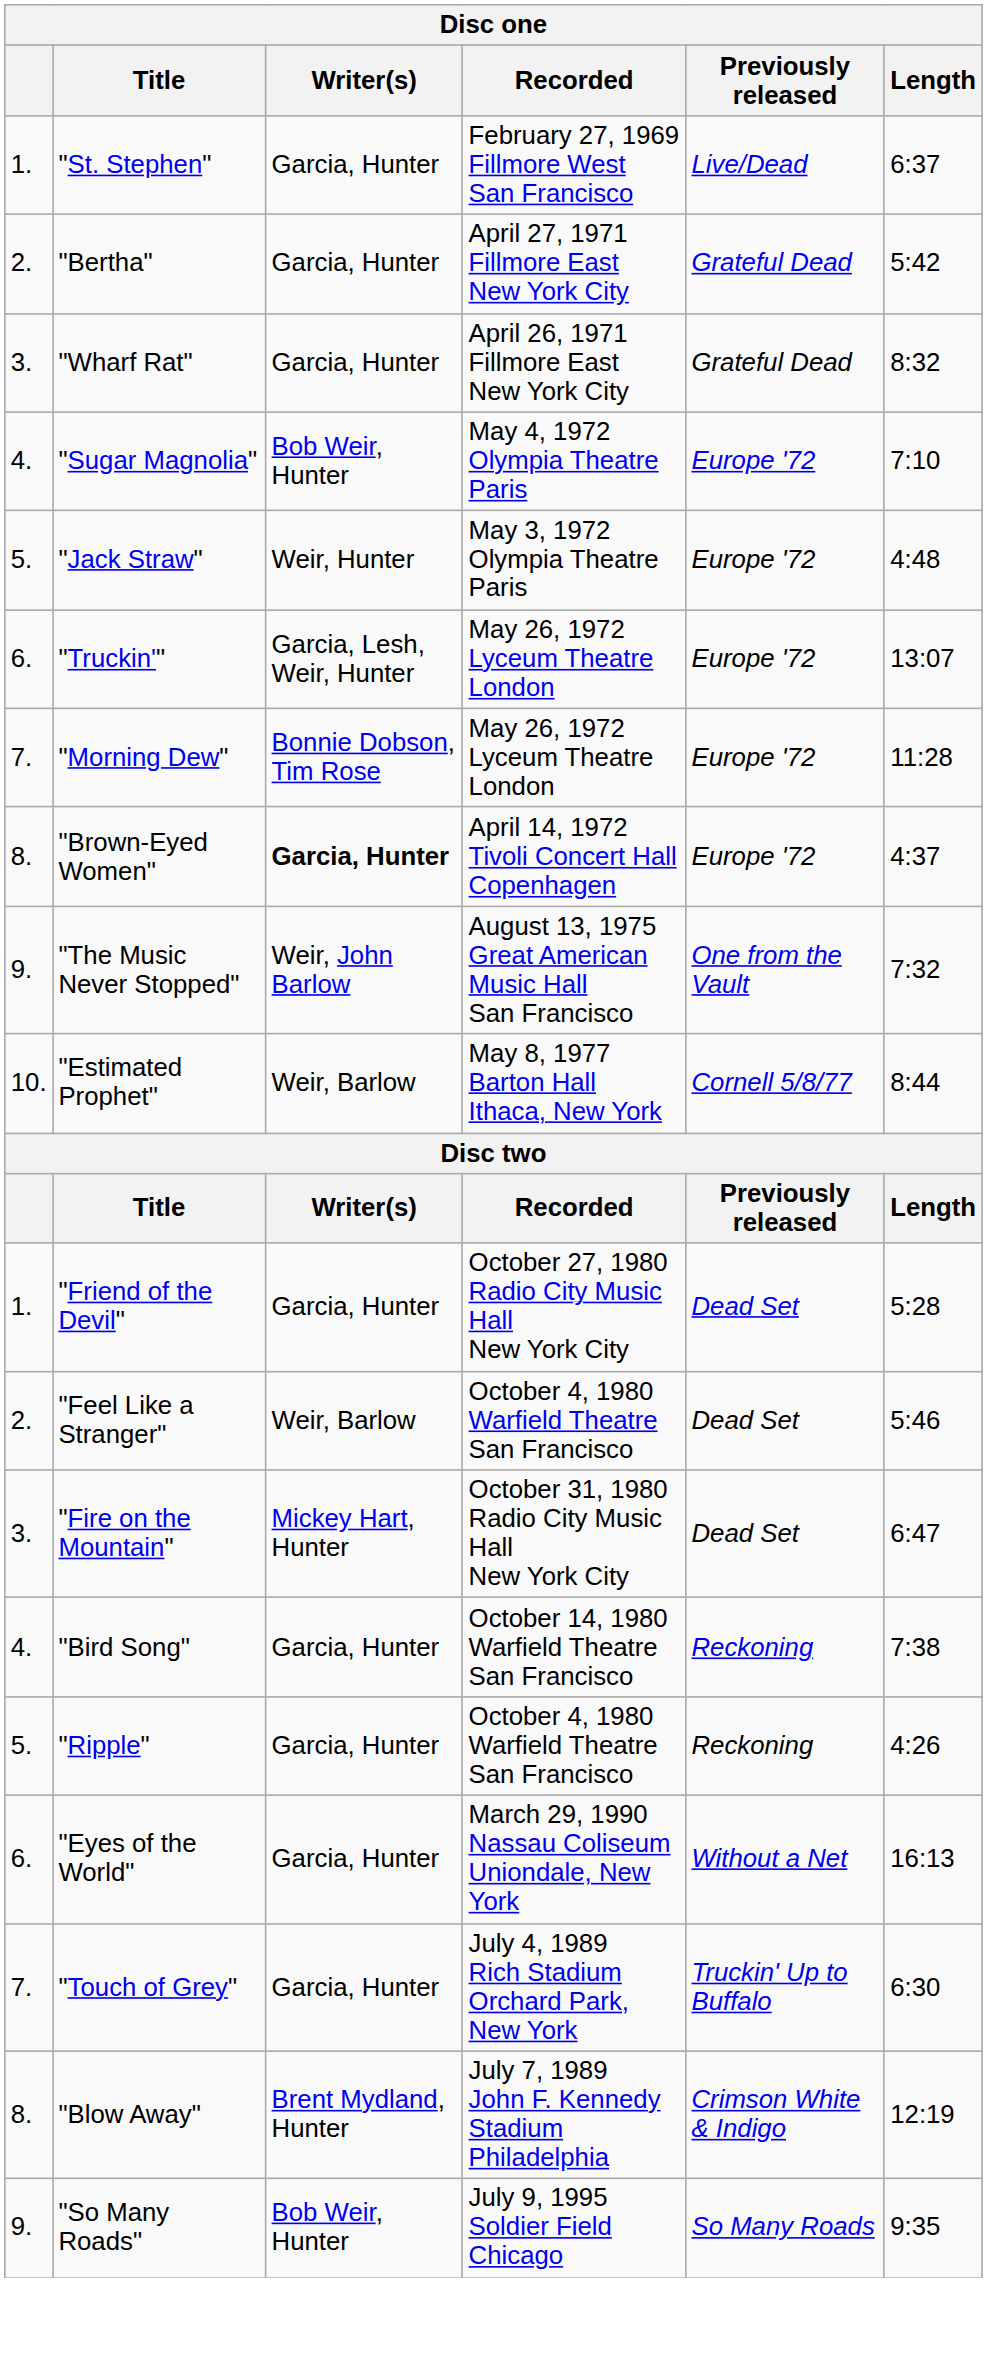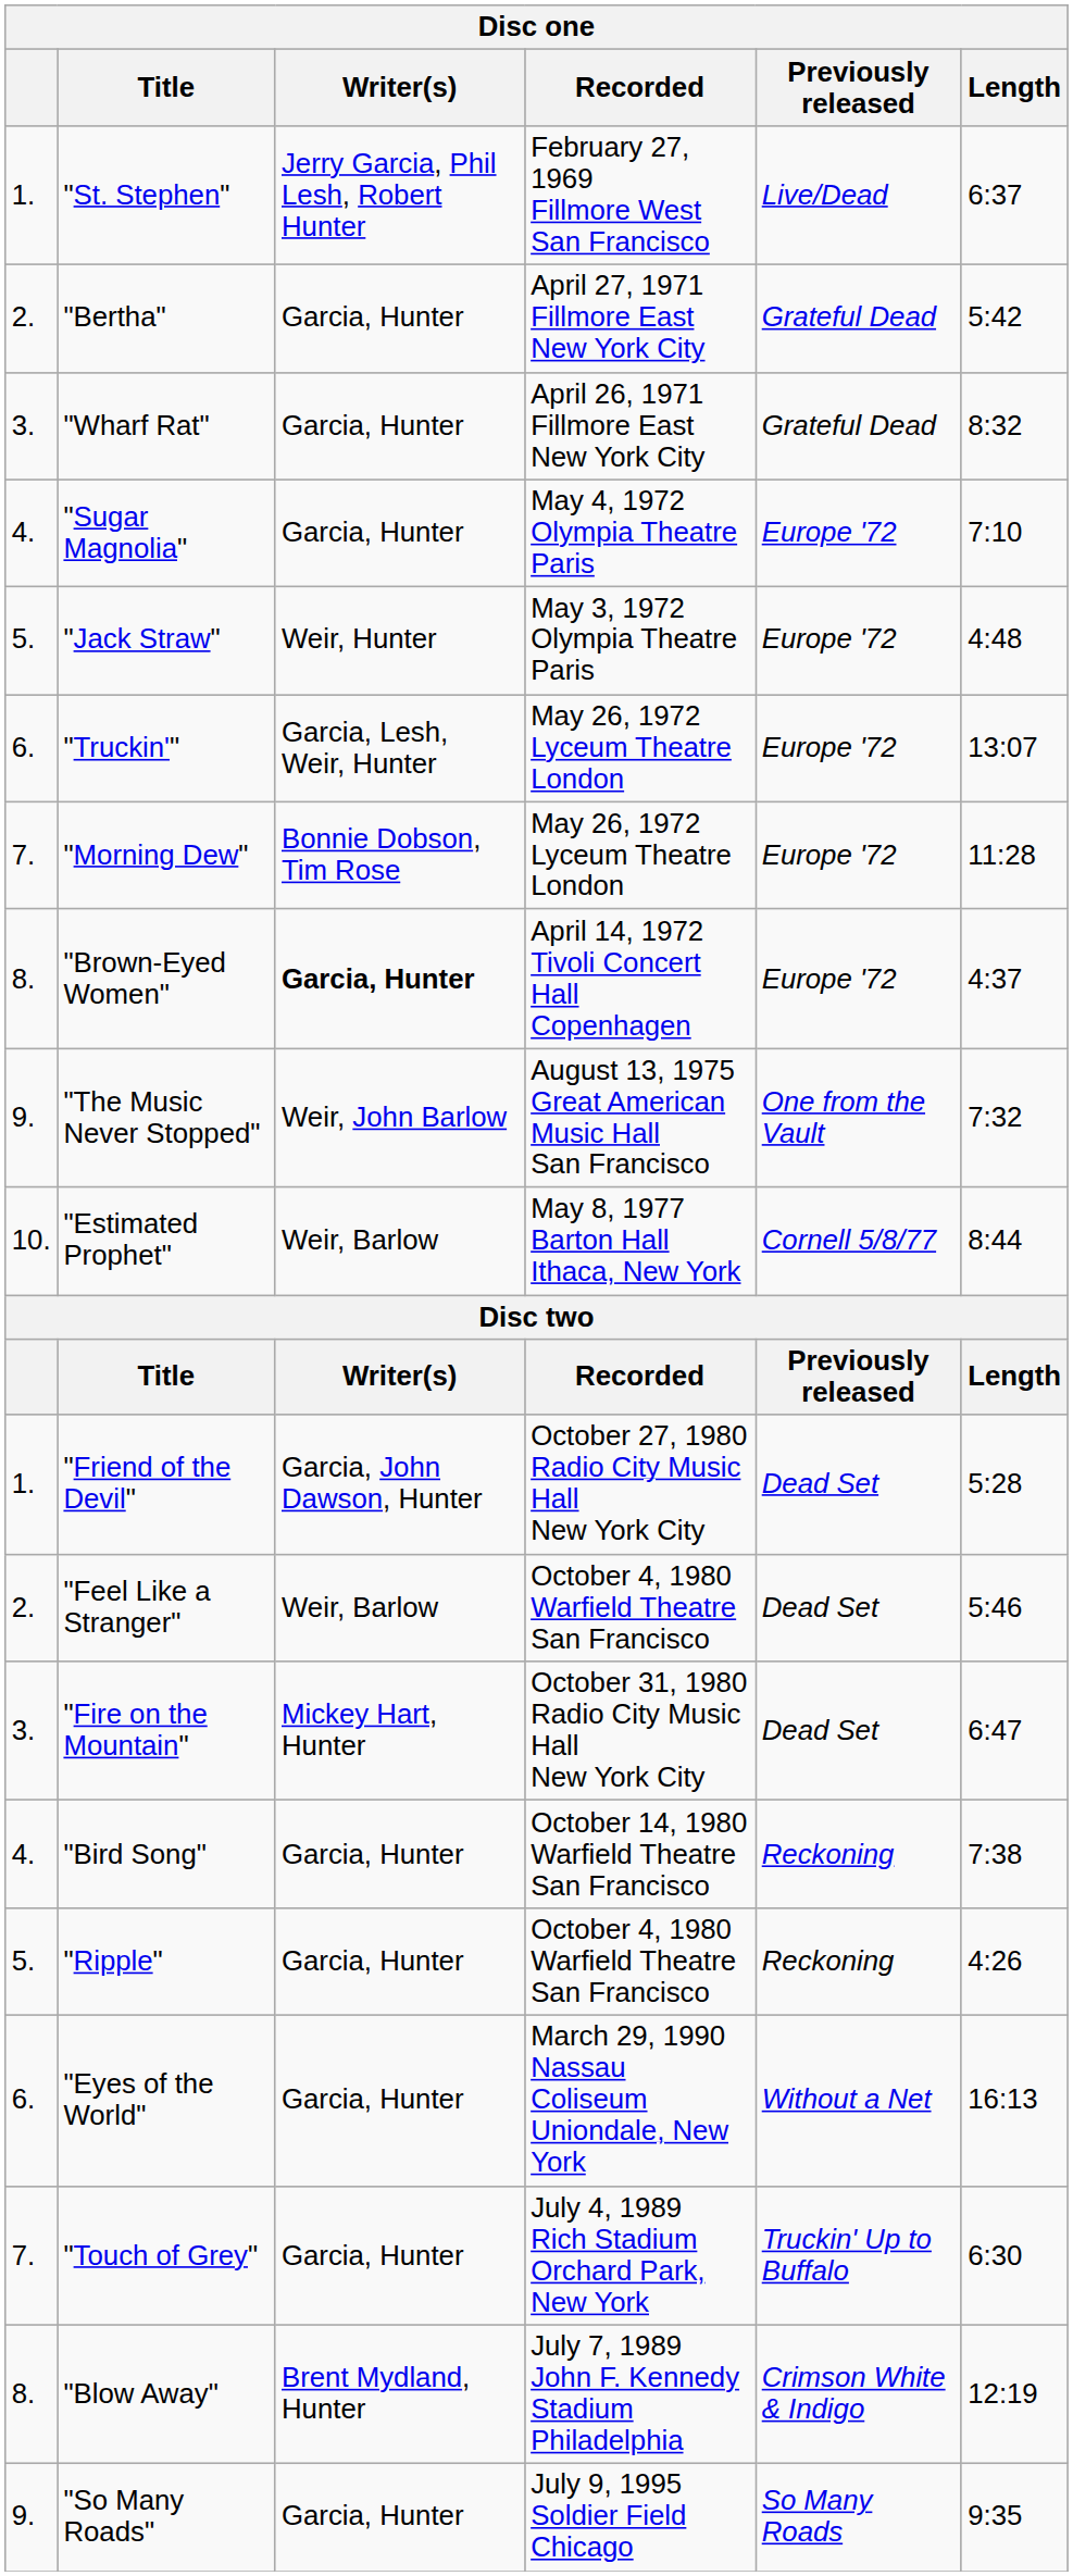 <table class="wikitable">
 <tr>
 <th colspan=6>Disc one</th>
 </tr>
 <tr>
 <th></th>
 <th>Title</th>
 <th>Writer(s)</th>
 <th>Recorded</th>
 <th>Previously released</th>
 <th>Length</th>
 </tr>
 <tr>
 <td>1.</td>
 <td>"<a href='#'>St. Stephen</a>"</td>
-<td>Garcia, Hunter</td>
+<td><a href='#'>Jerry Garcia</a>, <a href='#'>Phil Lesh</a>, <a href='#'>Robert Hunter</a></td>
 <td>February 27, 1969<br><a href='#'>Fillmore West</a><br><a href='#'>San Francisco</a></td>
 <td><em><a href='#'>Live/Dead</a></em></td>
 <td>6:37</td>
 </tr>
 <tr>
 <td>2.</td>
 <td>"Bertha"</td>
 <td>Garcia, Hunter</td>
 <td>April 27, 1971<br><a href='#'>Fillmore East</a><br><a href='#'>New York City</a></td>
 <td><em><a href='#'>Grateful Dead</a></em></td>
 <td>5:42</td>
 </tr>
 <tr>
 <td>3.</td>
 <td>"Wharf Rat"</td>
 <td>Garcia, Hunter</td>
 <td>April 26, 1971<br>Fillmore East<br>New York City</td>
 <td><em>Grateful Dead</em></td>
 <td>8:32</td>
 </tr>
 <tr>
 <td>4.</td>
 <td>"<a href='#'>Sugar Magnolia</a>"</td>
-<td><a href='#'>Bob Weir</a>, Hunter</td>
+<td>Garcia, Hunter</td>
 <td>May 4, 1972<br><a href='#'>Olympia Theatre</a><br><a href='#'>Paris</a></td>
 <td><em><a href='#'>Europe '72</a></em></td>
 <td>7:10</td>
 </tr>
 <tr>
 <td>5.</td>
 <td>"<a href='#'>Jack Straw</a>"</td>
 <td>Weir, Hunter</td>
 <td>May 3, 1972<br>Olympia Theatre<br>Paris</td>
 <td><em>Europe '72</em></td>
 <td>4:48</td>
 </tr>
 <tr>
 <td>6.</td>
 <td>"<a href='#'>Truckin'</a>"</td>
 <td>Garcia, Lesh, Weir, Hunter</td>
 <td>May 26, 1972<br><a href='#'>Lyceum Theatre</a><br><a href='#'>London</a></td>
 <td><em>Europe '72</em></td>
 <td>13:07</td>
 </tr>
 <tr>
 <td>7.</td>
 <td>"<a href='#'>Morning Dew</a>"</td>
 <td><a href='#'>Bonnie Dobson</a>, <a href='#'>Tim Rose</a></td>
 <td>May 26, 1972<br>Lyceum Theatre<br>London</td>
 <td><em>Europe '72</em></td>
 <td>11:28</td>
 </tr>
 <tr>
 <td>8.</td>
 <td>"Brown-Eyed Women"</td>
 <td><strong>Garcia, Hunter</strong></td>
 <td>April 14, 1972<br><a href='#'>Tivoli Concert Hall</a><br><a href='#'>Copenhagen</a></td>
 <td><em>Europe '72</em></td>
 <td>4:37</td>
 </tr>
 <tr>
 <td>9.</td>
 <td>"The Music Never Stopped"</td>
 <td>Weir, <a href='#'>John Barlow</a></td>
 <td>August 13, 1975<br><a href='#'>Great American Music Hall</a><br>San Francisco</td>
 <td><em><a href='#'>One from the Vault</a></em></td>
 <td>7:32</td>
 </tr>
 <tr>
 <td>10.</td>
 <td>"Estimated Prophet"</td>
 <td>Weir, Barlow</td>
 <td>May 8, 1977<br><a href='#'>Barton Hall</a><br><a href='#'>Ithaca, New York</a></td>
 <td><em><a href='#'>Cornell 5/8/77</a></em></td>
 <td>8:44</td>
 </tr>
 <tr>
 <th colspan=6>Disc two</th>
 </tr>
 <tr>
 <th></th>
 <th>Title</th>
 <th>Writer(s)</th>
 <th>Recorded</th>
 <th>Previously released</th>
 <th>Length</th>
 </tr>
 <tr>
 <td>1.</td>
 <td>"<a href='#'>Friend of the Devil</a>"</td>
-<td>Garcia, Hunter</td>
+<td>Garcia, <a href='#'>John Dawson</a>, Hunter</td>
 <td>October 27, 1980<br><a href='#'>Radio City Music Hall</a><br>New York City</td>
 <td><em><a href='#'>Dead Set</a></em></td>
 <td>5:28</td>
 </tr>
 <tr>
 <td>2.</td>
 <td>"Feel Like a Stranger"</td>
 <td>Weir, Barlow</td>
 <td>October 4, 1980<br><a href='#'>Warfield Theatre</a><br>San Francisco</td>
 <td><em>Dead Set</em></td>
 <td>5:46</td>
 </tr>
 <tr>
 <td>3.</td>
 <td>"<a href='#'>Fire on the Mountain</a>"</td>
 <td><a href='#'>Mickey Hart</a>, Hunter</td>
 <td>October 31, 1980<br>Radio City Music Hall<br>New York City</td>
 <td><em>Dead Set</em></td>
 <td>6:47</td>
 </tr>
 <tr>
 <td>4.</td>
 <td>"Bird Song"</td>
 <td>Garcia, Hunter</td>
 <td>October 14, 1980<br>Warfield Theatre<br>San Francisco</td>
 <td><em><a href='#'>Reckoning</a></em></td>
 <td>7:38</td>
 </tr>
 <tr>
 <td>5.</td>
 <td>"<a href='#'>Ripple</a>"</td>
 <td>Garcia, Hunter</td>
 <td>October 4, 1980<br>Warfield Theatre<br>San Francisco</td>
 <td><em>Reckoning</em></td>
 <td>4:26</td>
 </tr>
 <tr>
 <td>6.</td>
 <td>"Eyes of the World"</td>
 <td>Garcia, Hunter</td>
 <td>March 29, 1990<br><a href='#'>Nassau Coliseum</a><br><a href='#'>Uniondale, New York</a></td>
 <td><em><a href='#'>Without a Net</a></em></td>
 <td>16:13</td>
 </tr>
 <tr>
 <td>7.</td>
 <td>"<a href='#'>Touch of Grey</a>"</td>
 <td>Garcia, Hunter</td>
 <td>July 4, 1989<br><a href='#'>Rich Stadium</a><br><a href='#'>Orchard Park, New York</a></td>
 <td><em><a href='#'>Truckin' Up to Buffalo</a></em></td>
 <td>6:30</td>
 </tr>
 <tr>
 <td>8.</td>
 <td>"Blow Away"</td>
 <td><a href='#'>Brent Mydland</a>, Hunter</td>
 <td>July 7, 1989<br><a href='#'>John F. Kennedy Stadium</a><br><a href='#'>Philadelphia</a></td>
 <td><em><a href='#'>Crimson White & Indigo</a></em></td>
 <td>12:19</td>
 </tr>
 <tr>
 <td>9.</td>
 <td>"So Many Roads"</td>
-<td><a href='#'>Bob Weir</a>, Hunter</td>
+<td>Garcia, Hunter</td>
 <td>July 9, 1995<br><a href='#'>Soldier Field</a><br><a href='#'>Chicago</a></td>
 <td><em><a href='#'>So Many Roads</a></em></td>
 <td>9:35</td>
 </tr>
 </table>
